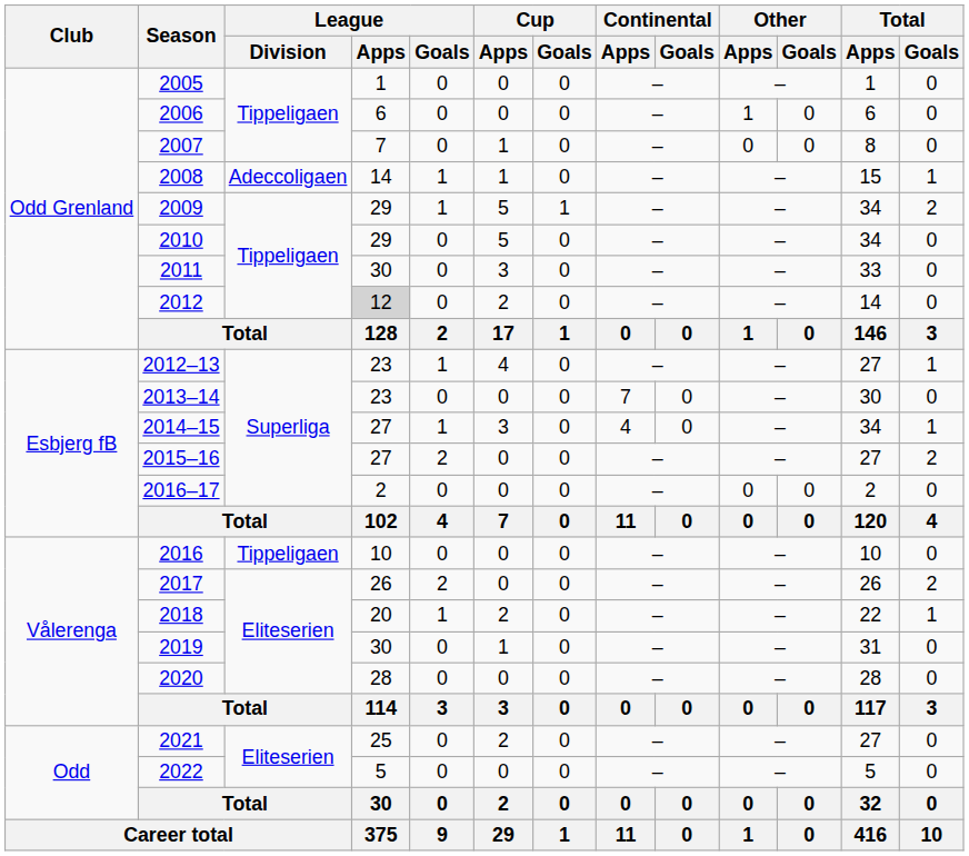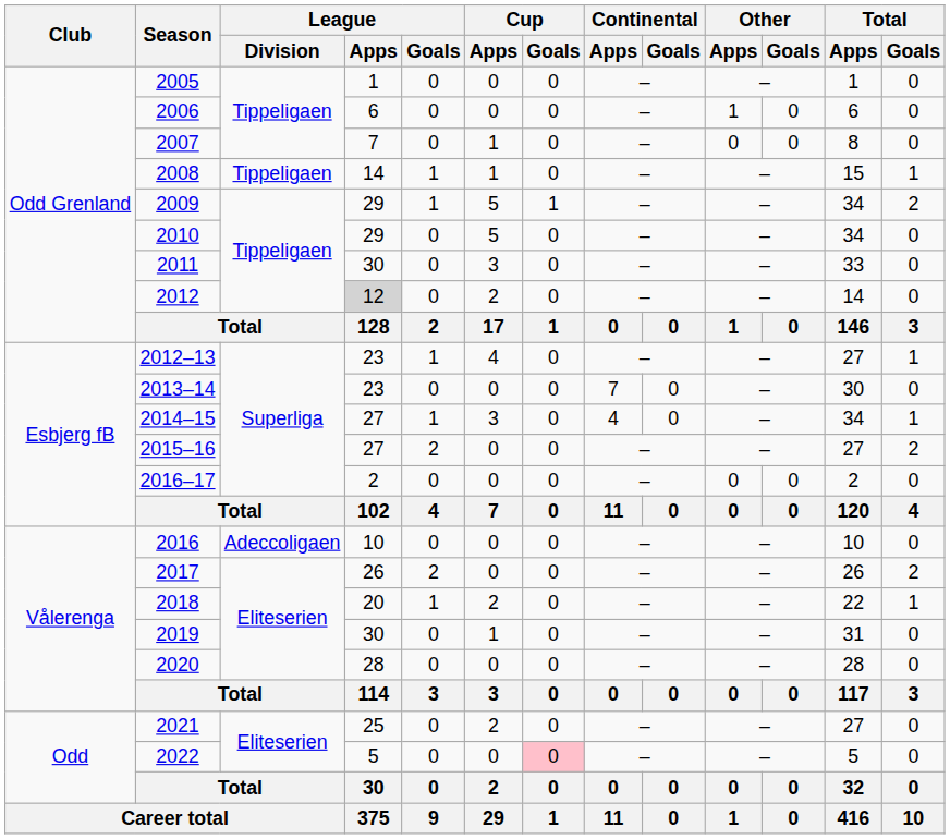 <table class="wikitable" style="text-align: center;">
 <tr>
 <th rowspan=2>Club</th>
 <th rowspan=2>Season</th>
 <th colspan=3>League</th>
 <th colspan=2>Cup</th>
 <th colspan=2>Continental</th>
 <th colspan=2>Other</th>
 <th colspan=2>Total</th>
 </tr>
 <tr>
 <th>Division</th>
 <th>Apps</th>
 <th>Goals</th>
 <th>Apps</th>
 <th>Goals</th>
 <th>Apps</th>
 <th>Goals</th>
 <th>Apps</th>
 <th>Goals</th>
 <th>Apps</th>
 <th>Goals</th>
 </tr>
 <tr>
 <td rowspan=9><a href='#'>Odd Grenland</a></td>
 <td><a href='#'>2005</a></td>
 <td rowspan=3><a href='#'>Tippeligaen</a></td>
 <td>1</td>
 <td>0</td>
 <td>0</td>
 <td>0</td>
 <td colspan=2>–</td>
 <td colspan=2>–</td>
 <td>1</td>
 <td>0</td>
 </tr>
 <tr>
 <td><a href='#'>2006</a></td>
 <td>6</td>
 <td>0</td>
 <td>0</td>
 <td>0</td>
 <td colspan=2>–</td>
 <td>1</td>
 <td>0</td>
 <td>6</td>
 <td>0</td>
 </tr>
 <tr>
 <td><a href='#'>2007</a></td>
 <td>7</td>
 <td>0</td>
 <td>1</td>
 <td>0</td>
 <td colspan=2>–</td>
 <td>0</td>
 <td>0</td>
 <td>8</td>
 <td>0</td>
 </tr>
 <tr>
 <td><a href='#'>2008</a></td>
-<td><a href='#'>Adeccoligaen</a></td>
+<td><a href='#'>Tippeligaen</a></td>
 <td>14</td>
 <td>1</td>
 <td>1</td>
 <td>0</td>
 <td colspan=2>–</td>
 <td colspan=2>–</td>
 <td>15</td>
 <td>1</td>
 </tr>
 <tr>
 <td><a href='#'>2009</a></td>
 <td rowspan=4><a href='#'>Tippeligaen</a></td>
 <td>29</td>
 <td>1</td>
 <td>5</td>
 <td>1</td>
 <td colspan=2>–</td>
 <td colspan=2>–</td>
 <td>34</td>
 <td>2</td>
 </tr>
 <tr>
 <td><a href='#'>2010</a></td>
 <td>29</td>
 <td>0</td>
 <td>5</td>
 <td>0</td>
 <td colspan=2>–</td>
 <td colspan=2>–</td>
 <td>34</td>
 <td>0</td>
 </tr>
 <tr>
 <td><a href='#'>2011</a></td>
 <td>30</td>
 <td>0</td>
 <td>3</td>
 <td>0</td>
 <td colspan=2>–</td>
 <td colspan=2>–</td>
 <td>33</td>
 <td>0</td>
 </tr>
 <tr>
 <td><a href='#'>2012</a></td>
 <td style="background: lightgrey;">12</td>
 <td>0</td>
 <td>2</td>
 <td>0</td>
 <td colspan=2>–</td>
 <td colspan=2>–</td>
 <td>14</td>
 <td>0</td>
 </tr>
 <tr>
 <th colspan=2>Total</th>
 <th>128</th>
 <th>2</th>
 <th>17</th>
 <th>1</th>
 <th>0</th>
 <th>0</th>
 <th>1</th>
 <th>0</th>
 <th>146</th>
 <th>3</th>
 </tr>
 <tr>
 <td rowspan=6><a href='#'>Esbjerg fB</a></td>
 <td><a href='#'>2012–13</a></td>
 <td rowspan=5><a href='#'>Superliga</a></td>
 <td>23</td>
 <td>1</td>
 <td>4</td>
 <td>0</td>
 <td colspan=2>–</td>
 <td colspan=2>–</td>
 <td>27</td>
 <td>1</td>
 </tr>
 <tr>
 <td><a href='#'>2013–14</a></td>
 <td>23</td>
 <td>0</td>
 <td>0</td>
 <td>0</td>
 <td>7</td>
 <td>0</td>
 <td colspan=2>–</td>
 <td>30</td>
 <td>0</td>
 </tr>
 <tr>
 <td><a href='#'>2014–15</a></td>
 <td>27</td>
 <td>1</td>
 <td>3</td>
 <td>0</td>
 <td>4</td>
 <td>0</td>
 <td colspan=2>–</td>
 <td>34</td>
 <td>1</td>
 </tr>
 <tr>
 <td><a href='#'>2015–16</a></td>
 <td>27</td>
 <td>2</td>
 <td>0</td>
 <td>0</td>
 <td colspan=2>–</td>
 <td colspan=2>–</td>
 <td>27</td>
 <td>2</td>
 </tr>
 <tr>
 <td><a href='#'>2016–17</a></td>
 <td>2</td>
 <td>0</td>
 <td>0</td>
 <td>0</td>
 <td colspan=2>–</td>
 <td>0</td>
 <td>0</td>
 <td>2</td>
 <td>0</td>
 </tr>
 <tr>
 <th colspan=2>Total</th>
 <th>102</th>
 <th>4</th>
 <th>7</th>
 <th>0</th>
 <th>11</th>
 <th>0</th>
 <th>0</th>
 <th>0</th>
 <th>120</th>
 <th>4</th>
 </tr>
 <tr>
 <td rowspan=6><a href='#'>Vålerenga</a></td>
 <td><a href='#'>2016</a></td>
-<td><a href='#'>Tippeligaen</a></td>
+<td><a href='#'>Adeccoligaen</a></td>
 <td>10</td>
 <td>0</td>
 <td>0</td>
 <td>0</td>
 <td colspan=2>–</td>
 <td colspan=2>–</td>
 <td>10</td>
 <td>0</td>
 </tr>
 <tr>
 <td><a href='#'>2017</a></td>
 <td rowspan=4><a href='#'>Eliteserien</a></td>
 <td>26</td>
 <td>2</td>
 <td>0</td>
 <td>0</td>
 <td colspan=2>–</td>
 <td colspan=2>–</td>
 <td>26</td>
 <td>2</td>
 </tr>
 <tr>
 <td><a href='#'>2018</a></td>
 <td>20</td>
 <td>1</td>
 <td>2</td>
 <td>0</td>
 <td colspan=2>–</td>
 <td colspan=2>–</td>
 <td>22</td>
 <td>1</td>
 </tr>
 <tr>
 <td><a href='#'>2019</a></td>
 <td>30</td>
 <td>0</td>
 <td>1</td>
 <td>0</td>
 <td colspan=2>–</td>
 <td colspan=2>–</td>
 <td>31</td>
 <td>0</td>
 </tr>
 <tr>
 <td><a href='#'>2020</a></td>
 <td>28</td>
 <td>0</td>
 <td>0</td>
 <td>0</td>
 <td colspan=2>–</td>
 <td colspan=2>–</td>
 <td>28</td>
 <td>0</td>
 </tr>
 <tr>
 <th colspan=2>Total</th>
 <th>114</th>
 <th>3</th>
 <th>3</th>
 <th>0</th>
 <th>0</th>
 <th>0</th>
 <th>0</th>
 <th>0</th>
 <th>117</th>
 <th>3</th>
 </tr>
 <tr>
 <td rowspan=3><a href='#'>Odd</a></td>
 <td><a href='#'>2021</a></td>
 <td rowspan=2><a href='#'>Eliteserien</a></td>
 <td>25</td>
 <td>0</td>
 <td>2</td>
 <td>0</td>
 <td colspan=2>–</td>
 <td colspan=2>–</td>
 <td>27</td>
 <td>0</td>
 </tr>
 <tr>
 <td><a href='#'>2022</a></td>
 <td>5</td>
 <td>0</td>
 <td>0</td>
-<td>0</td>
+<td style="background: pink;">0</td>
 <td colspan=2>–</td>
 <td colspan=2>–</td>
 <td>5</td>
 <td>0</td>
 </tr>
 <tr>
 <th colspan=2>Total</th>
 <th>30</th>
 <th>0</th>
 <th>2</th>
 <th>0</th>
 <th>0</th>
 <th>0</th>
 <th>0</th>
 <th>0</th>
 <th>32</th>
 <th>0</th>
 </tr>
 <tr>
 <th colspan=3>Career total</th>
 <th>375</th>
 <th>9</th>
 <th>29</th>
 <th>1</th>
 <th>11</th>
 <th>0</th>
 <th>1</th>
 <th>0</th>
 <th>416</th>
 <th>10</th>
 </tr>
 </table>
